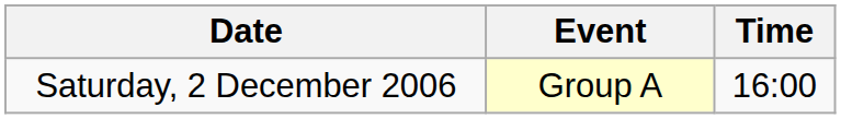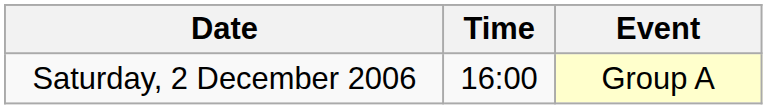 <table class = "wikitable" style="text-align:center;">
 <tr>
 <th width=220>Date</th>
+<th width=50>Time</th>
 <th width=100>Event</th>
-<th width=50>Time</th>
 </tr>
 <tr>
 <td>Saturday, 2 December 2006</td>
+<td>16:00</td>
 <td bgcolor=ffffcc>Group A</td>
-<td>16:00</td>
 </tr>
 </table>
